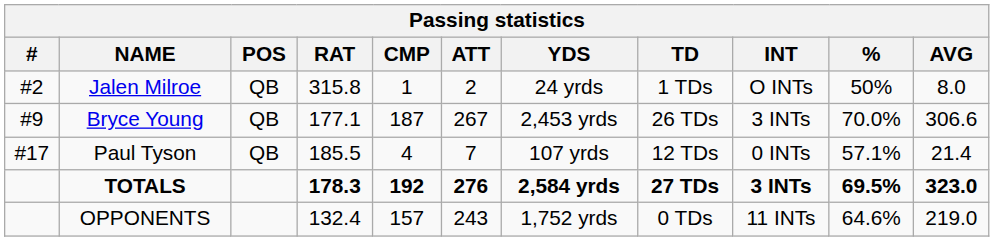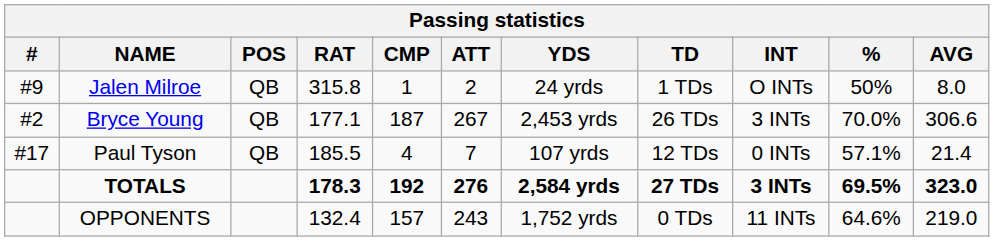 <table style="width:60%; text-align:center;" class="wikitable collapsible collapsed">
 <tr>
 <th colspan="12">Passing statistics</th>
 </tr>
 <tr>
 <th>#</th>
 <th>NAME</th>
 <th>POS</th>
 <th>RAT</th>
 <th>CMP</th>
 <th>ATT</th>
 <th>YDS</th>
 <th>TD</th>
 <th>INT</th>
 <th>%</th>
 <th>AVG</th>
 </tr>
 <tr>
-<td>#2</td>
+<td>#9</td>
 <td><a href='#'>Jalen Milroe</a></td>
 <td>QB</td>
 <td>315.8</td>
 <td>1</td>
 <td>2</td>
 <td>24 yrds</td>
 <td>1 TDs</td>
 <td>O INTs</td>
 <td>50%</td>
 <td>8.0</td>
 </tr>
 <tr>
-<td>#9</td>
+<td>#2</td>
 <td><a href='#'>Bryce Young</a></td>
 <td>QB</td>
 <td>177.1</td>
 <td>187</td>
 <td>267</td>
 <td>2,453 yrds</td>
 <td>26 TDs</td>
 <td>3 INTs</td>
 <td>70.0%</td>
 <td>306.6</td>
 </tr>
 <tr>
 <td>#17</td>
 <td>Paul Tyson</td>
 <td>QB</td>
 <td>185.5</td>
 <td>4</td>
 <td>7</td>
 <td>107 yrds</td>
 <td>12 TDs</td>
 <td>0 INTs</td>
 <td>57.1%</td>
 <td>21.4</td>
 </tr>
 <tr>
 <td></td>
 <td><strong>TOTALS</strong></td>
 <td></td>
 <td><strong>178.3</strong></td>
 <td><strong>192</strong></td>
 <td><strong>276</strong></td>
 <td><strong>2,584 yrds</strong></td>
 <td><strong>27 TDs</strong></td>
 <td><strong>3 INTs</strong></td>
 <td><strong>69.5%</strong></td>
 <td><strong>323.0</strong></td>
 </tr>
 <tr>
 <td></td>
 <td>OPPONENTS</td>
 <td></td>
 <td>132.4</td>
 <td>157</td>
 <td>243</td>
 <td>1,752 yrds</td>
 <td>0 TDs</td>
 <td>11 INTs</td>
 <td>64.6%</td>
 <td>219.0</td>
 </tr>
 </table>
